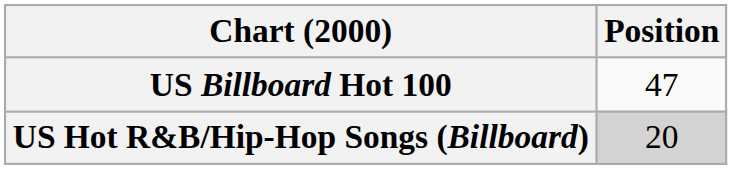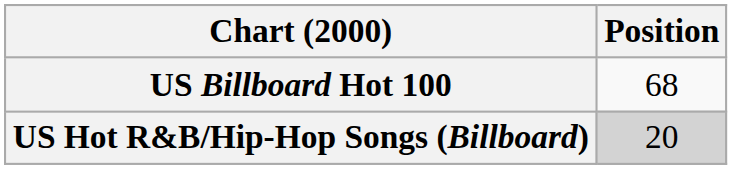 <table class="wikitable sortable plainrowheaders" style="text-align:center">
 <tr>
 <th scope="col">Chart (2000)</th>
 <th scope="col">Position</th>
 </tr>
 <tr>
 <th scope="row">US <em>Billboard</em> Hot 100</th>
-<td>47</td>
+<td>68</td>
 </tr>
 <tr>
 <th scope="row">US Hot R&B/Hip-Hop Songs (<em>Billboard</em>)</th>
 <td style="background: lightgrey;">20</td>
 </tr>
 </table>
